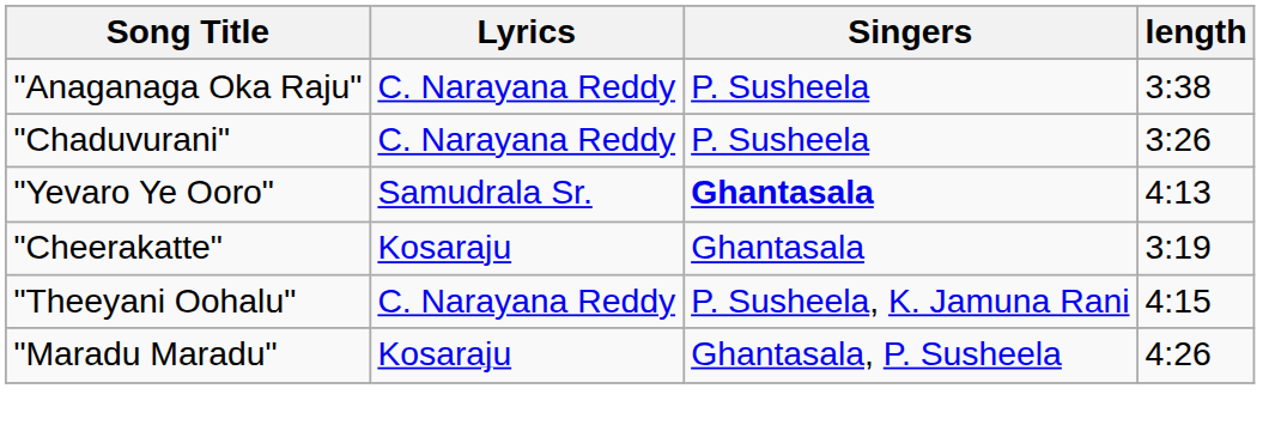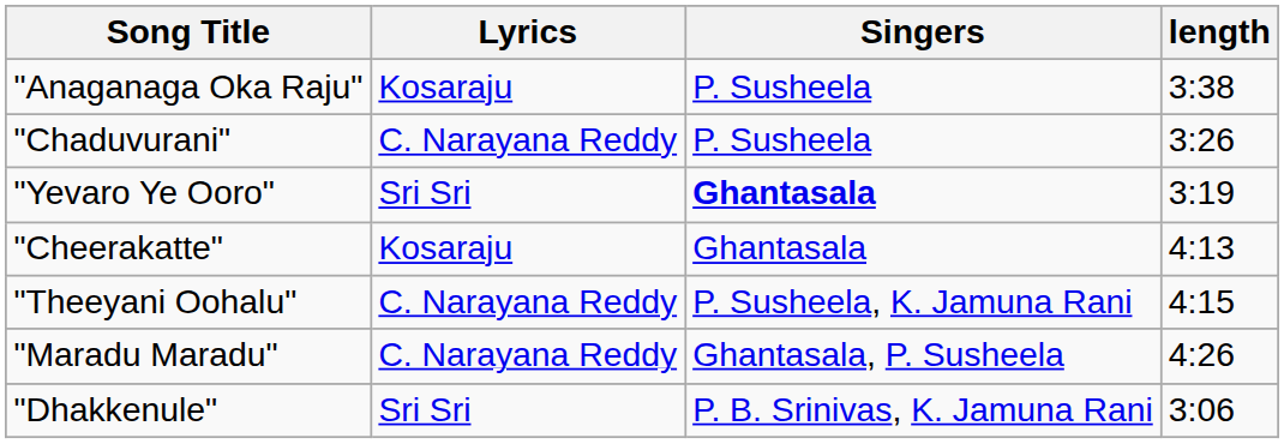 <table class="wikitable">
 <tr>
 <th>Song Title</th>
 <th>Lyrics</th>
 <th>Singers</th>
 <th>length</th>
 </tr>
 <tr>
 <td>"Anaganaga Oka Raju"</td>
-<td><a href='#'>C. Narayana Reddy</a></td>
+<td><a href='#'>Kosaraju</a></td>
 <td><a href='#'>P. Susheela</a></td>
 <td>3:38</td>
 </tr>
 <tr>
 <td>"Chaduvurani"</td>
 <td><a href='#'>C. Narayana Reddy</a></td>
 <td><a href='#'>P. Susheela</a></td>
 <td>3:26</td>
 </tr>
 <tr>
 <td>"Yevaro Ye Ooro"</td>
-<td><a href='#'>Samudrala Sr.</a></td>
+<td><a href='#'>Sri Sri</a></td>
 <td><strong><a href='#'>Ghantasala</a></strong></td>
-<td>4:13</td>
+<td>3:19</td>
 </tr>
 <tr>
 <td>"Cheerakatte"</td>
 <td><a href='#'>Kosaraju</a></td>
 <td><a href='#'>Ghantasala</a></td>
-<td>3:19</td>
+<td>4:13</td>
 </tr>
 <tr>
 <td>"Theeyani Oohalu"</td>
 <td><a href='#'>C. Narayana Reddy</a></td>
 <td><a href='#'>P. Susheela</a>, <a href='#'>K. Jamuna Rani</a></td>
 <td>4:15</td>
 </tr>
 <tr>
 <td>"Maradu Maradu"</td>
-<td><a href='#'>Kosaraju</a></td>
+<td><a href='#'>C. Narayana Reddy</a></td>
 <td><a href='#'>Ghantasala</a>, <a href='#'>P. Susheela</a></td>
 <td>4:26</td>
 </tr>
+<tr>
+<td>"Dhakkenule"</td>
+<td><a href='#'>Sri Sri</a></td>
+<td><a href='#'>P. B. Srinivas</a>, <a href='#'>K. Jamuna Rani</a></td>
+<td>3:06</td>
+</tr>
 </table>
